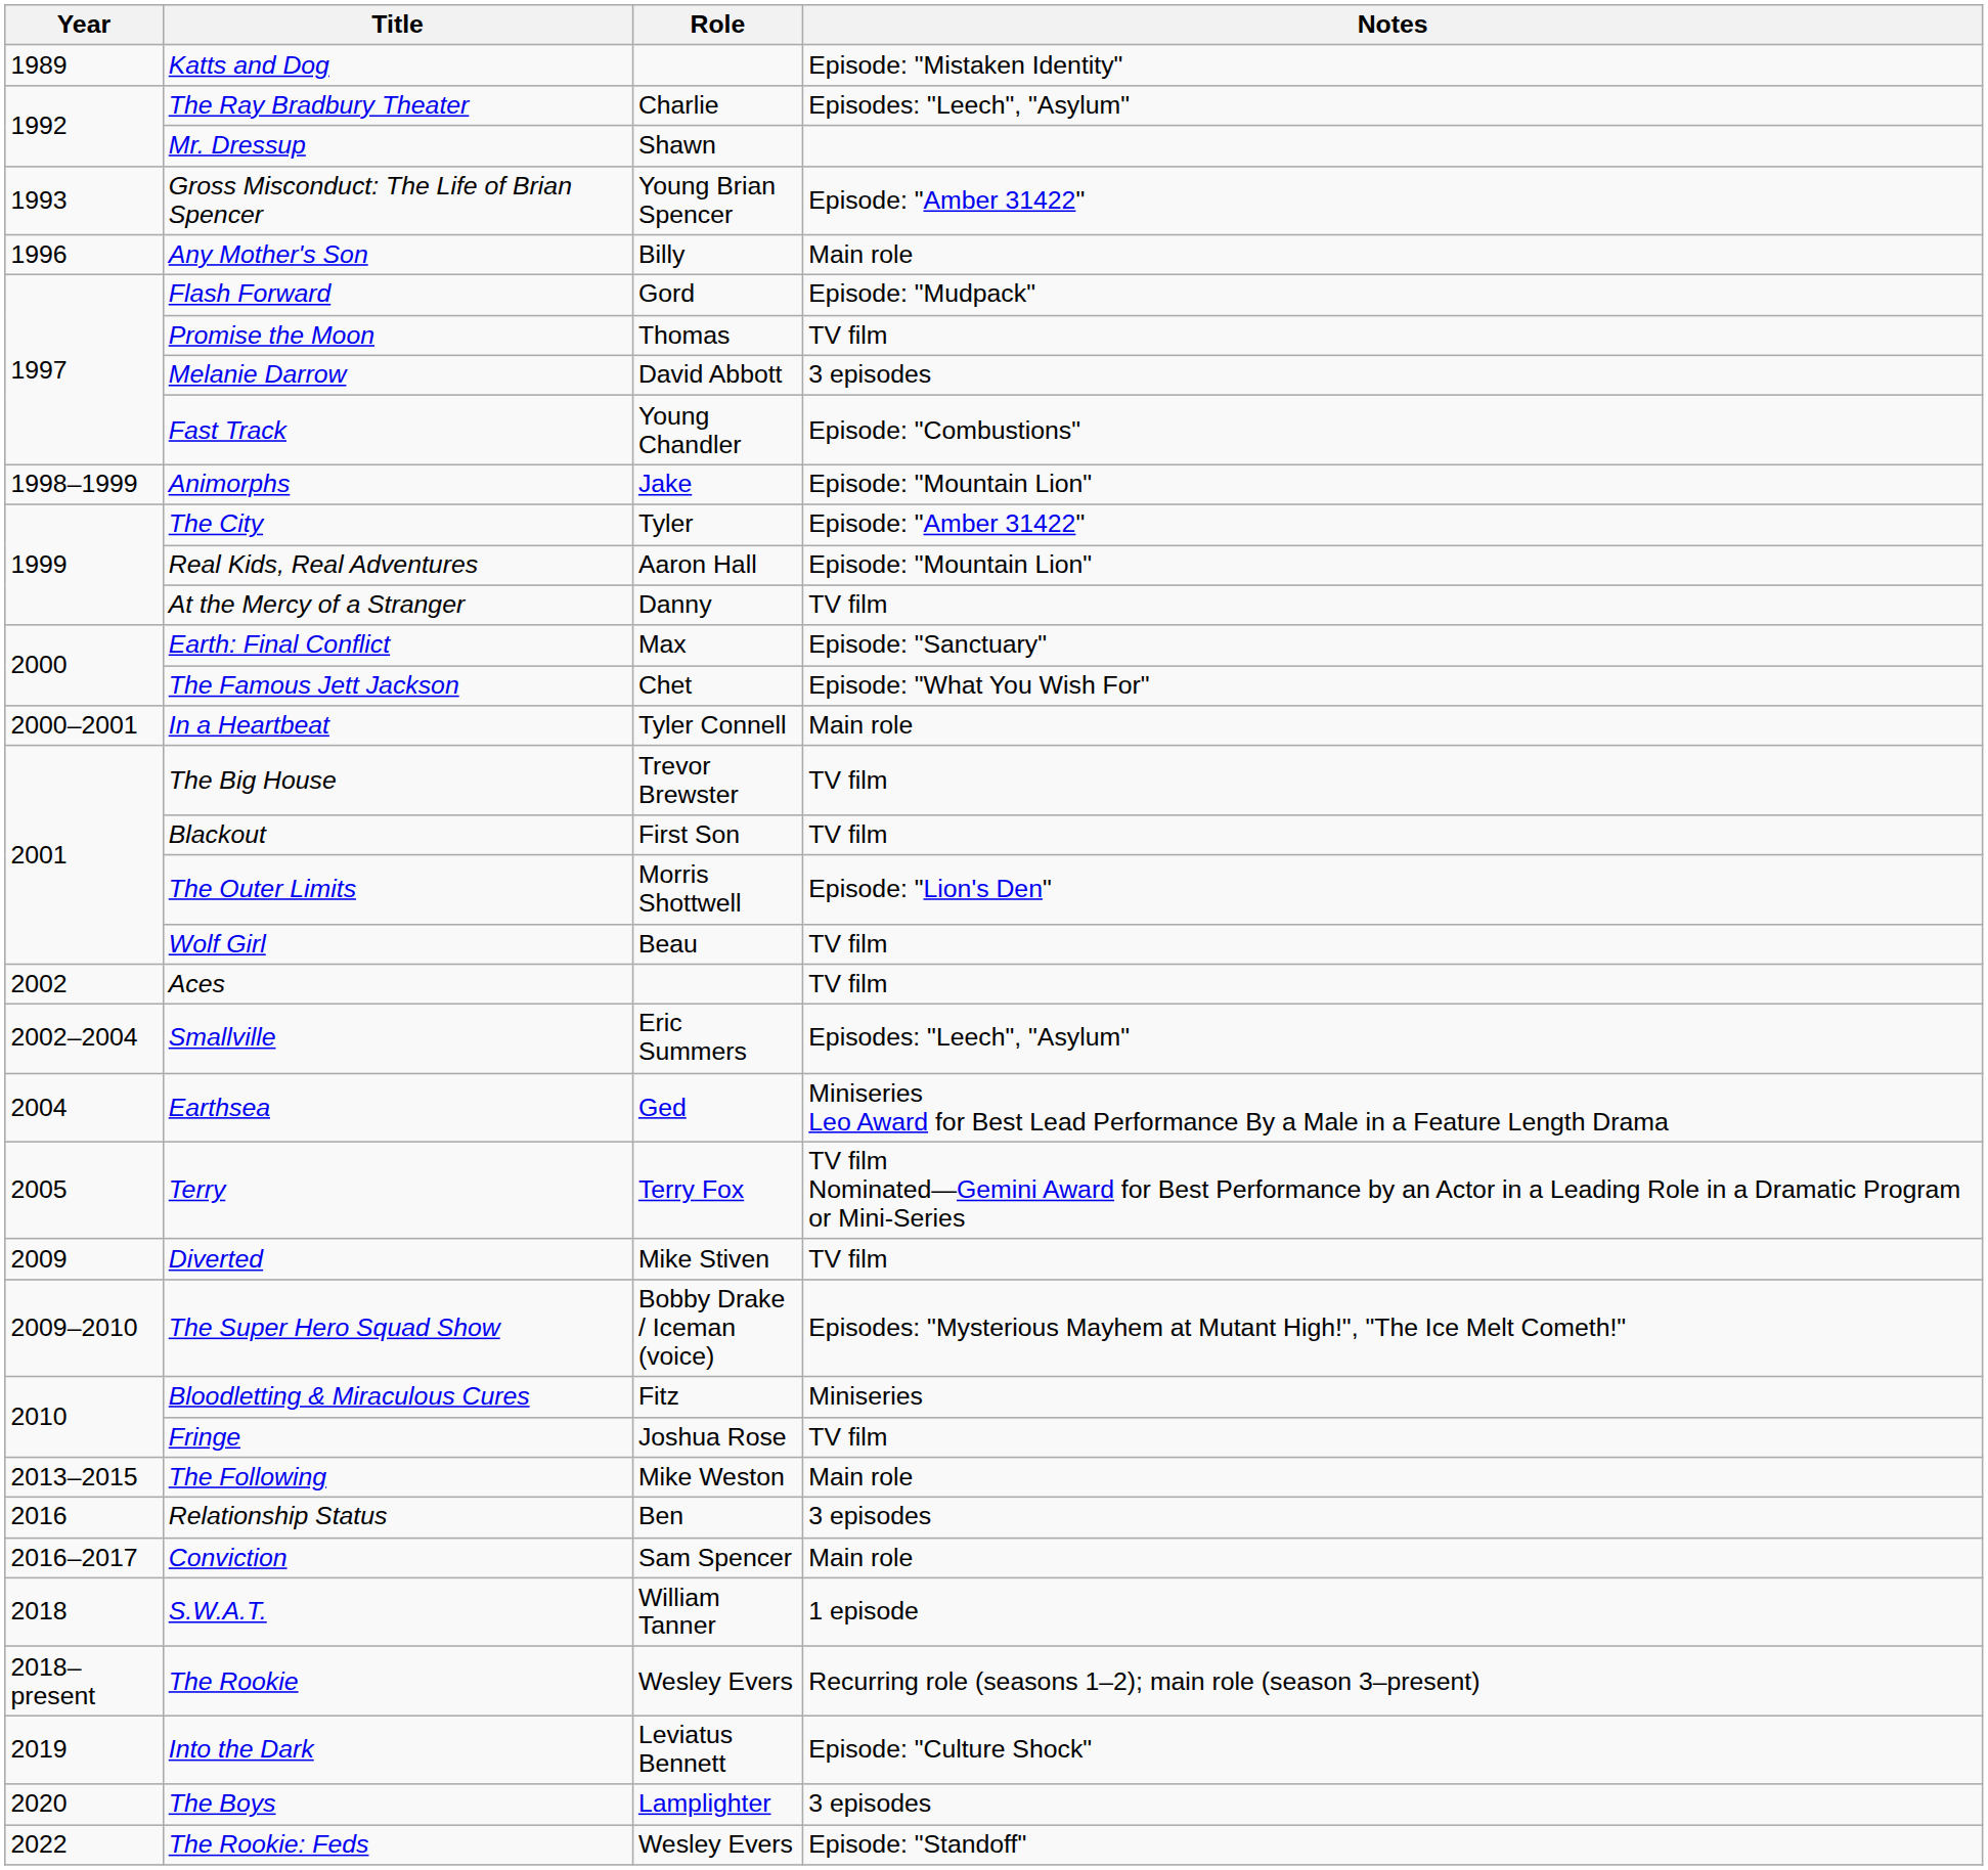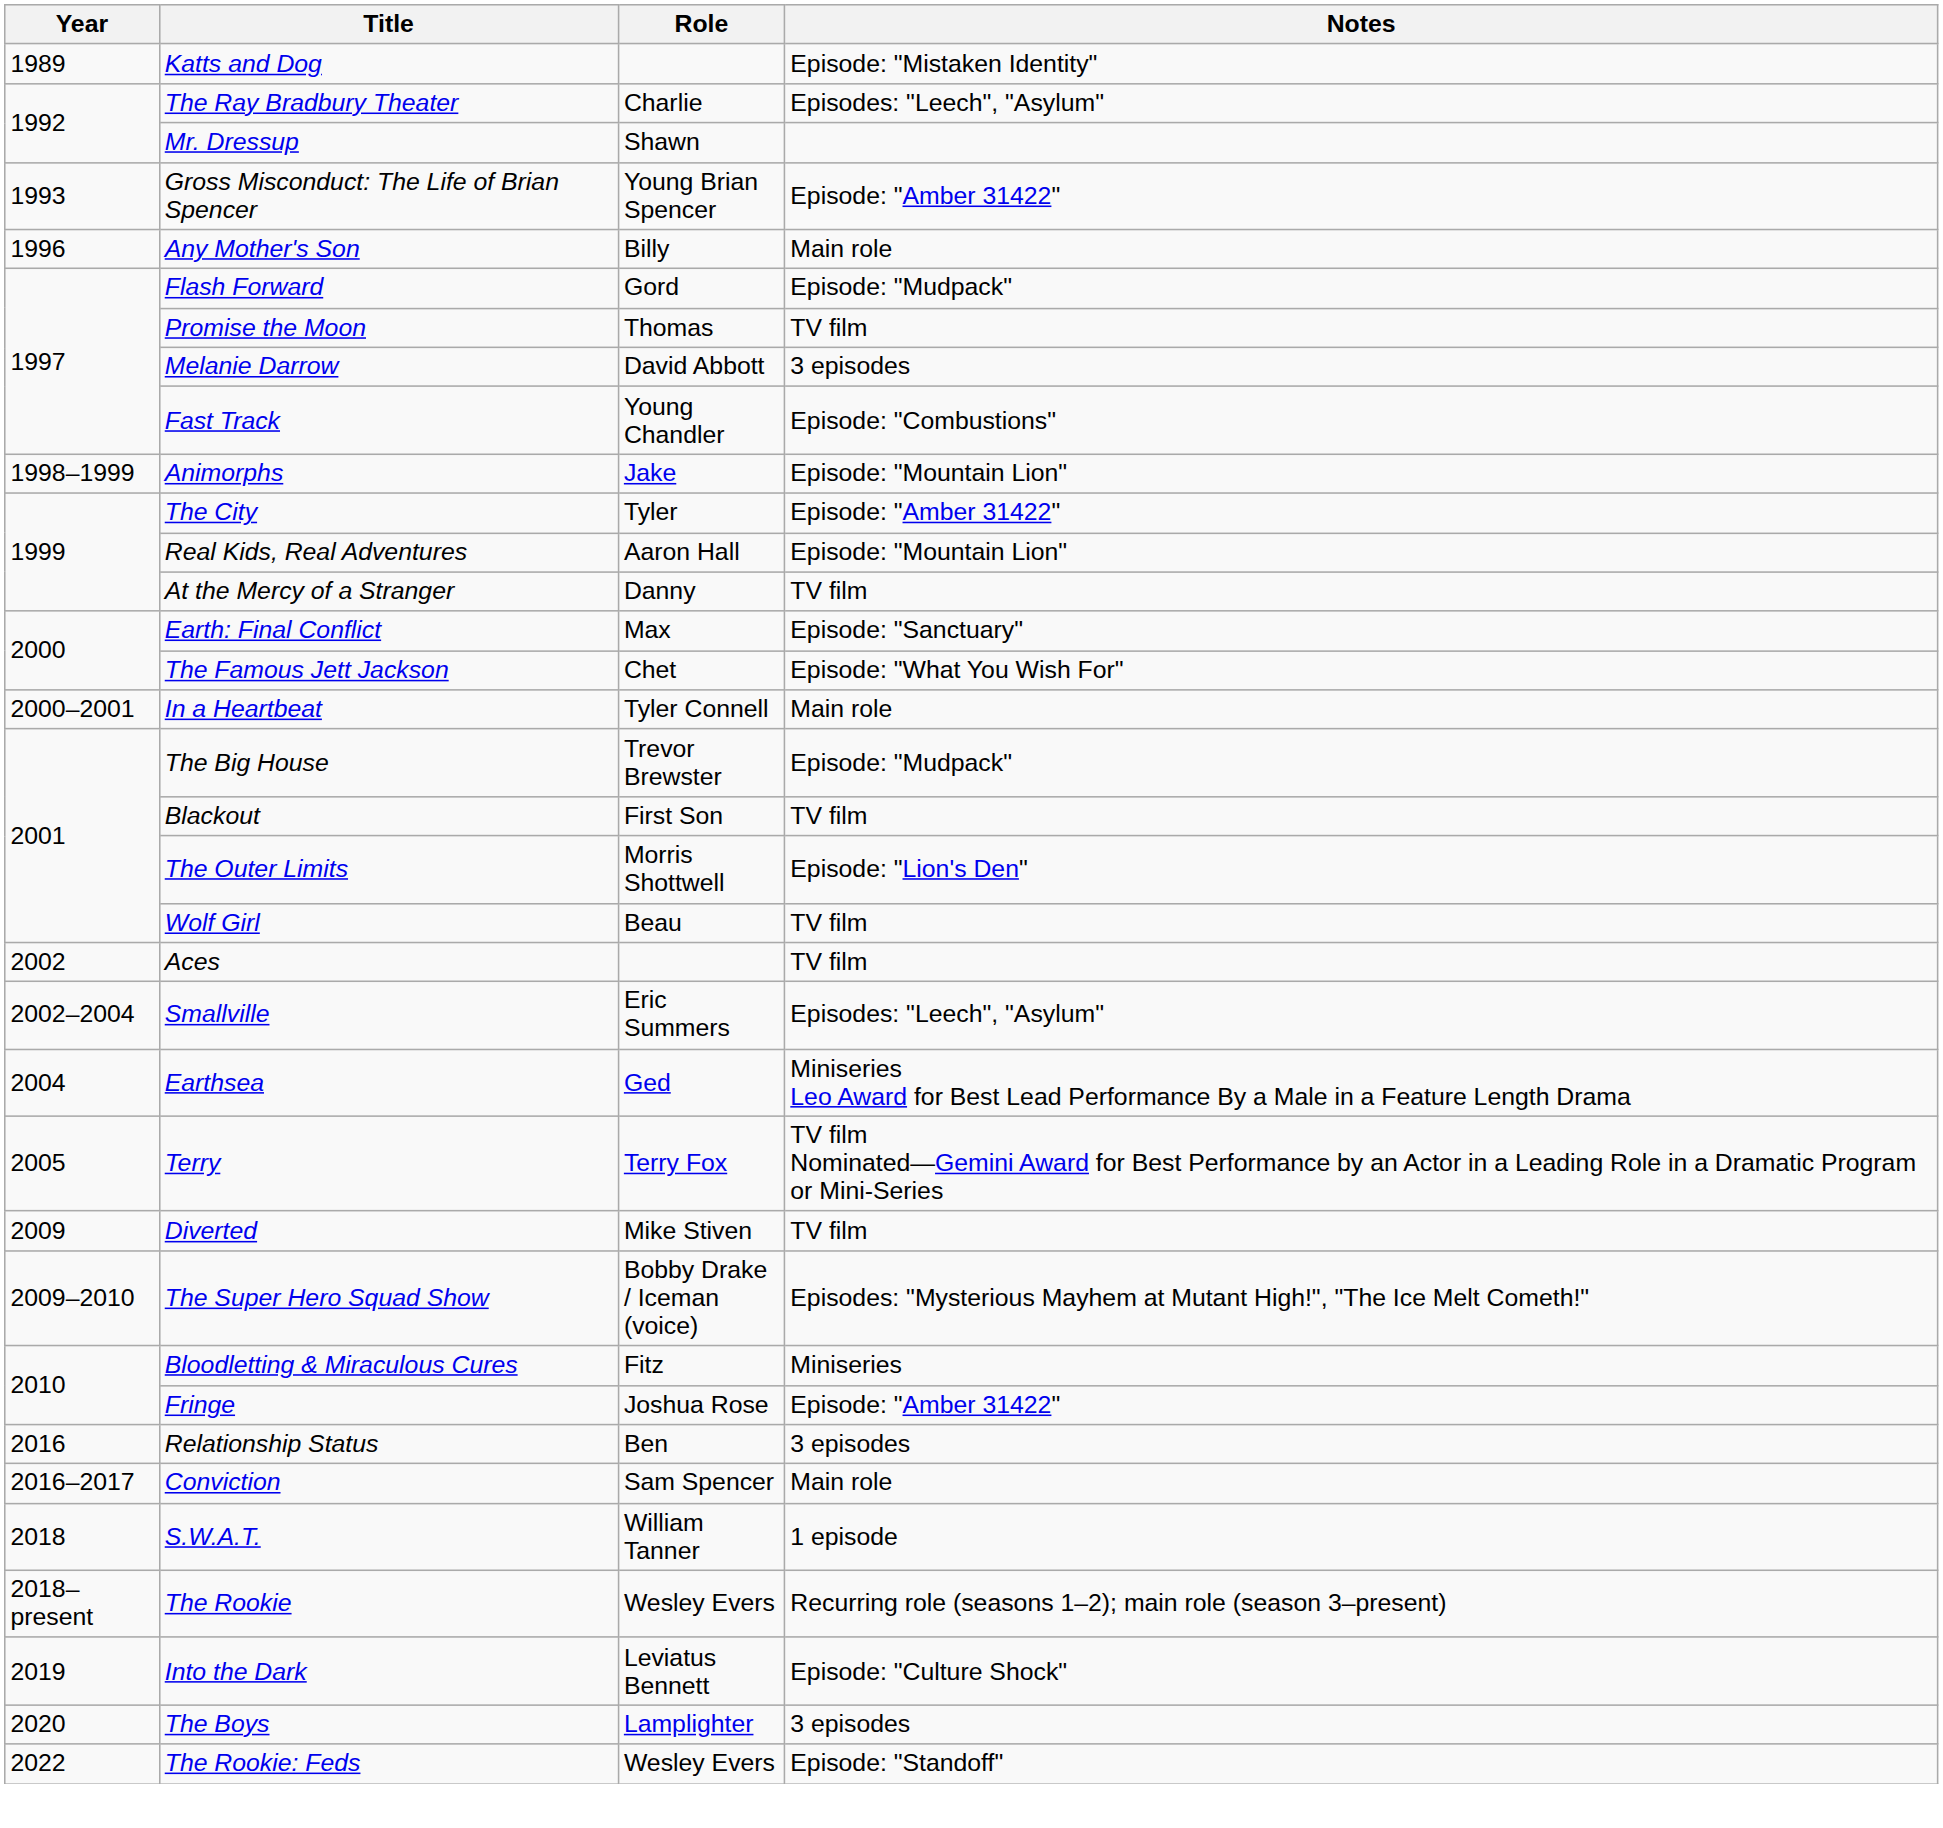 <table class="wikitable sortable">
 <tr>
 <th>Year</th>
 <th>Title</th>
 <th width=100>Role</th>
 <th class="unsortable">Notes</th>
 </tr>
 <tr>
 <td>1989</td>
 <td><em><a href='#'>Katts and Dog</a></em></td>
 <td></td>
 <td>Episode: "Mistaken Identity"</td>
 </tr>
 <tr>
 <td rowspan="2">1992</td>
 <td data-sort-value="Ray Bradbury Theater, The"><em><a href='#'>The Ray Bradbury Theater</a></em></td>
 <td>Charlie</td>
 <td>Episodes: "Leech", "Asylum"</td>
 </tr>
 <tr>
 <td><em><a href='#'>Mr. Dressup</a></em></td>
 <td>Shawn</td>
 <td></td>
 </tr>
 <tr>
 <td>1993</td>
 <td><em>Gross Misconduct: The Life of Brian Spencer</em></td>
 <td>Young Brian Spencer</td>
 <td>Episode: "<a href='#'>Amber 31422</a>"</td>
 </tr>
 <tr>
 <td>1996</td>
 <td><em><a href='#'>Any Mother's Son</a></em></td>
 <td>Billy</td>
 <td>Main role</td>
 </tr>
 <tr>
 <td rowspan="4">1997</td>
 <td><em><a href='#'>Flash Forward</a></em></td>
 <td>Gord</td>
 <td>Episode: "Mudpack"</td>
 </tr>
 <tr>
 <td><em><a href='#'>Promise the Moon</a></em></td>
 <td>Thomas</td>
 <td>TV film</td>
 </tr>
 <tr>
 <td><em><a href='#'>Melanie Darrow</a></em></td>
 <td>David Abbott</td>
 <td>3 episodes</td>
 </tr>
 <tr>
 <td><em><a href='#'>Fast Track</a></em></td>
 <td>Young Chandler</td>
 <td>Episode: "Combustions"</td>
 </tr>
 <tr>
 <td>1998–1999</td>
 <td><em><a href='#'>Animorphs</a></em></td>
 <td><a href='#'>Jake</a></td>
 <td>Episode: "Mountain Lion"</td>
 </tr>
 <tr>
 <td rowspan="3">1999</td>
 <td data-sort-value="City, The"><em><a href='#'>The City</a></em></td>
 <td>Tyler</td>
 <td>Episode: "<a href='#'>Amber 31422</a>"</td>
 </tr>
 <tr>
 <td><em>Real Kids, Real Adventures</em></td>
 <td>Aaron Hall</td>
 <td>Episode: "Mountain Lion"</td>
 </tr>
 <tr>
 <td><em>At the Mercy of a Stranger</em></td>
 <td>Danny</td>
 <td>TV film</td>
 </tr>
 <tr>
 <td rowspan="2">2000</td>
 <td><em><a href='#'>Earth: Final Conflict</a></em></td>
 <td>Max</td>
 <td>Episode: "Sanctuary"</td>
 </tr>
 <tr>
 <td data-sort-value="Famous Jett Jackson, The"><em><a href='#'>The Famous Jett Jackson</a></em></td>
 <td>Chet</td>
 <td>Episode: "What You Wish For"</td>
 </tr>
 <tr>
 <td>2000–2001</td>
 <td><em><a href='#'>In a Heartbeat</a></em></td>
 <td>Tyler Connell</td>
 <td>Main role</td>
 </tr>
 <tr>
 <td rowspan="4">2001</td>
 <td data-sort-value="Big House, The"><em>The Big House</em></td>
 <td>Trevor Brewster</td>
-<td>TV film</td>
+<td>Episode: "Mudpack"</td>
 </tr>
 <tr>
 <td><em>Blackout</em></td>
 <td>First Son</td>
 <td>TV film</td>
 </tr>
 <tr>
 <td data-sort-value="Outer Limits, The"><em><a href='#'>The Outer Limits</a></em></td>
 <td>Morris Shottwell</td>
 <td>Episode: "<a href='#'>Lion's Den</a>"</td>
 </tr>
 <tr>
 <td><em><a href='#'>Wolf Girl</a></em></td>
 <td>Beau</td>
 <td>TV film</td>
 </tr>
 <tr>
 <td>2002</td>
 <td><em>Aces</em></td>
 <td></td>
 <td>TV film</td>
 </tr>
 <tr>
 <td>2002–2004</td>
 <td><em><a href='#'>Smallville</a></em></td>
 <td>Eric Summers</td>
 <td>Episodes: "Leech", "Asylum"</td>
 </tr>
 <tr>
 <td>2004</td>
 <td><em><a href='#'>Earthsea</a></em></td>
 <td><a href='#'>Ged</a></td>
 <td>Miniseries<br><a href='#'>Leo Award</a> for Best Lead Performance By a Male in a Feature Length Drama</td>
 </tr>
 <tr>
 <td>2005</td>
 <td><em><a href='#'>Terry</a></em></td>
 <td><a href='#'>Terry Fox</a></td>
 <td>TV film<br>Nominated—<a href='#'>Gemini Award</a> for Best Performance by an Actor in a Leading Role in a Dramatic Program or Mini-Series</td>
 </tr>
 <tr>
 <td>2009</td>
 <td><em><a href='#'>Diverted</a></em></td>
 <td>Mike Stiven</td>
 <td>TV film</td>
 </tr>
 <tr>
 <td>2009–2010</td>
 <td data-sort-value="Super Hero Squad Show, The"><em><a href='#'>The Super Hero Squad Show</a></em></td>
 <td>Bobby Drake / Iceman (voice)</td>
 <td>Episodes: "Mysterious Mayhem at Mutant High!", "The Ice Melt Cometh!"</td>
 </tr>
 <tr>
 <td rowspan="2">2010</td>
 <td><em><a href='#'>Bloodletting & Miraculous Cures</a></em></td>
 <td>Fitz</td>
 <td>Miniseries</td>
 </tr>
 <tr>
 <td><em><a href='#'>Fringe</a></em></td>
 <td>Joshua Rose</td>
-<td>TV film</td>
-</tr>
-<tr>
-<td>2013–2015</td>
-<td data-sort-value="Following, The"><em><a href='#'>The Following</a></em></td>
-<td>Mike Weston</td>
-<td>Main role</td>
+<td>Episode: "<a href='#'>Amber 31422</a>"</td>
 </tr>
 <tr>
 <td>2016</td>
 <td><em>Relationship Status</em></td>
 <td>Ben</td>
 <td>3 episodes</td>
 </tr>
 <tr>
 <td>2016–2017</td>
 <td><em><a href='#'>Conviction</a></em></td>
 <td>Sam Spencer</td>
 <td>Main role</td>
 </tr>
 <tr>
 <td>2018</td>
 <td><em><a href='#'>S.W.A.T.</a></em></td>
 <td>William Tanner</td>
 <td>1 episode</td>
 </tr>
 <tr>
 <td>2018–present</td>
 <td data-sort-value="Rookie, The"><em><a href='#'>The Rookie</a></em></td>
 <td>Wesley Evers</td>
 <td>Recurring role (seasons 1–2); main role (season 3–present)</td>
 </tr>
 <tr>
 <td>2019</td>
 <td><em><a href='#'>Into the Dark</a></em></td>
 <td>Leviatus Bennett</td>
 <td>Episode: "Culture Shock"</td>
 </tr>
 <tr>
 <td>2020</td>
 <td data-sort-value="Boys, The"><em><a href='#'>The Boys</a></em></td>
 <td><a href='#'>Lamplighter</a></td>
 <td>3 episodes</td>
 </tr>
 <tr>
 <td>2022</td>
 <td data-sort-value="Rookie: Feds, The"><em><a href='#'>The Rookie: Feds</a></em></td>
 <td>Wesley Evers</td>
 <td>Episode: "Standoff"</td>
 </tr>
 </table>
